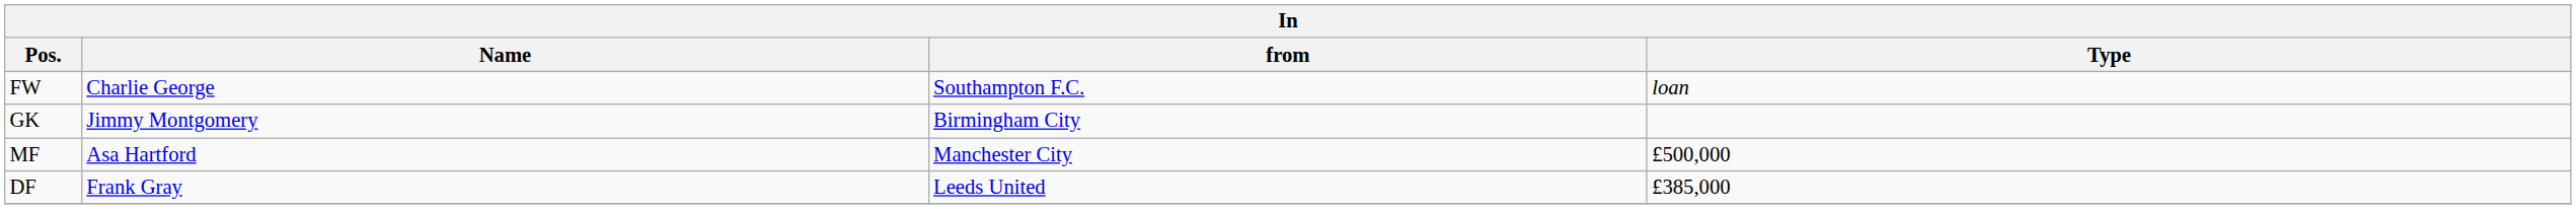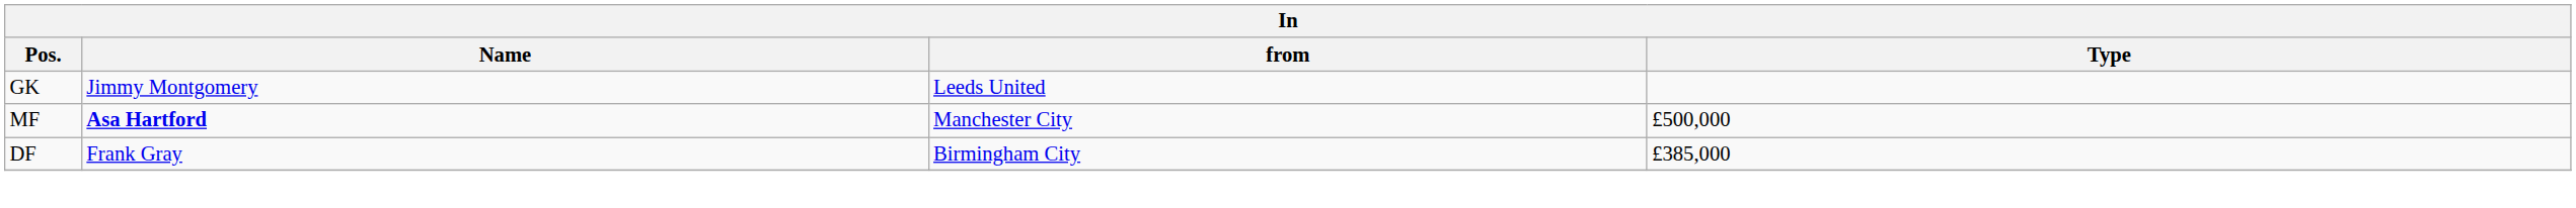 <table class="wikitable" style="font-size:100%;width:99%;">
 <tr>
 <th colspan="4">In</th>
 </tr>
 <tr>
 <th width=3%>Pos.</th>
 <th width=33%>Name</th>
 <th width=28%>from</th>
 <th width=36%>Type</th>
 </tr>
 <tr>
-<td>FW</td>
-<td><a href='#'>Charlie George</a></td>
-<td><a href='#'>Southampton F.C.</a></td>
-<td><em>loan</em></td>
-</tr>
-<tr>
 <td>GK</td>
 <td><a href='#'>Jimmy Montgomery</a></td>
-<td><a href='#'>Birmingham City</a></td>
+<td><a href='#'>Leeds United</a></td>
 <td></td>
 </tr>
 <tr>
 <td>MF</td>
-<td><a href='#'>Asa Hartford</a></td>
+<td><strong><a href='#'>Asa Hartford</a></strong></td>
 <td><a href='#'>Manchester City</a></td>
 <td>£500,000 </td>
 </tr>
 <tr>
 <td>DF</td>
 <td><a href='#'>Frank Gray</a></td>
-<td><a href='#'>Leeds United</a></td>
+<td><a href='#'>Birmingham City</a></td>
 <td>£385,000 </td>
 </tr>
 <tr>
 </tr>
 </table>
